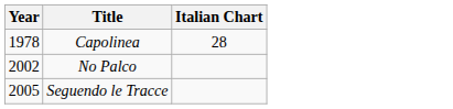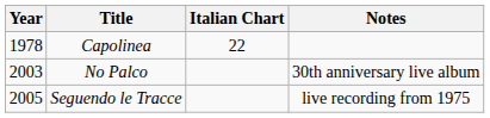 <table class="wikitable">
 <tr>
 <th>Year</th>
 <th>Title</th>
 <th>Italian Chart</th>
+<th>Notes</th>
 </tr>
 <tr>
 <td>1978</td>
 <td align="center"><em>Capolinea</em></td>
-<td align="center">28</td>
+<td align="center">22</td>
+<td></td>
 </tr>
 <tr>
-<td>2002</td>
+<td>2003</td>
 <td align="center"><em>No Palco</em></td>
 <td></td>
+<td align="center">30th anniversary live album</td>
 </tr>
 <tr>
 <td>2005</td>
 <td align="center"><em>Seguendo le Tracce</em></td>
 <td></td>
+<td align="center">live recording from 1975</td>
 </tr>
 </table>
